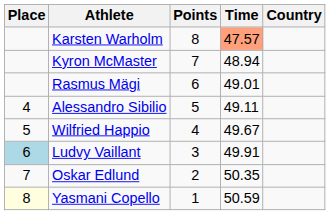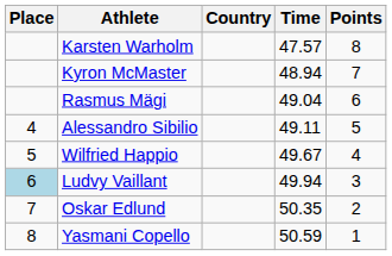 <table class="wikitable">
 <tr>
 <th>Place</th>
 <th>Athlete</th>
+<th>Country</th>
+<th>Time</th>
 <th>Points</th>
-<th>Time</th>
-<th>Country</th>
 </tr>
 <tr>
 <td align=center></td>
 <td><a href='#'>Karsten Warholm</a></td>
+<td></td>
+<td>47.57</td>
 <td align=center>8</td>
-<td style="background: lightsalmon;">47.57</td>
-<td></td>
 </tr>
 <tr>
 <td align=center></td>
 <td><a href='#'>Kyron McMaster</a></td>
+<td></td>
+<td>48.94</td>
 <td align=center>7</td>
-<td>48.94</td>
-<td></td>
 </tr>
 <tr>
 <td align=center></td>
 <td><a href='#'>Rasmus Mägi</a></td>
+<td></td>
+<td>49.04</td>
 <td align=center>6</td>
-<td>49.01</td>
-<td></td>
 </tr>
 <tr>
 <td align=center>4</td>
 <td><a href='#'>Alessandro Sibilio</a></td>
+<td></td>
+<td>49.11</td>
 <td align=center>5</td>
-<td>49.11</td>
-<td></td>
 </tr>
 <tr>
 <td align=center>5</td>
 <td><a href='#'>Wilfried Happio</a></td>
+<td></td>
+<td>49.67</td>
 <td align=center>4</td>
-<td>49.67</td>
-<td></td>
 </tr>
 <tr>
 <td align=center style="background: lightblue;">6</td>
 <td><a href='#'>Ludvy Vaillant</a></td>
+<td></td>
+<td>49.94</td>
 <td align=center>3</td>
-<td>49.91</td>
-<td></td>
 </tr>
 <tr>
 <td align=center>7</td>
 <td><a href='#'>Oskar Edlund</a></td>
+<td></td>
+<td>50.35</td>
 <td align=center>2</td>
-<td>50.35</td>
-<td></td>
 </tr>
 <tr>
-<td align=center style="background: lightyellow;">8</td>
+<td align=center>8</td>
 <td><a href='#'>Yasmani Copello</a></td>
+<td></td>
+<td>50.59</td>
 <td align=center>1</td>
-<td>50.59</td>
-<td></td>
 </tr>
 </table>
